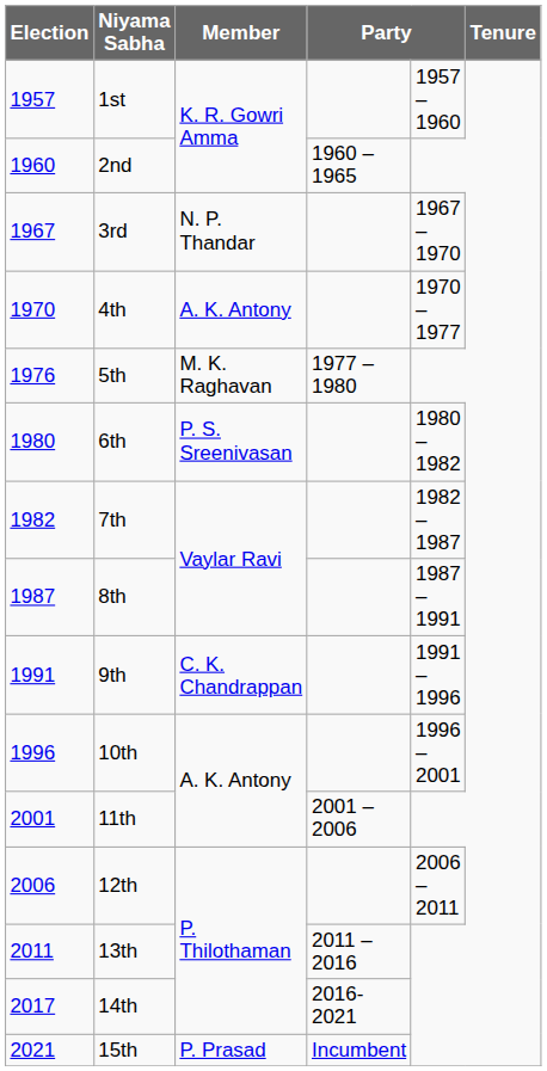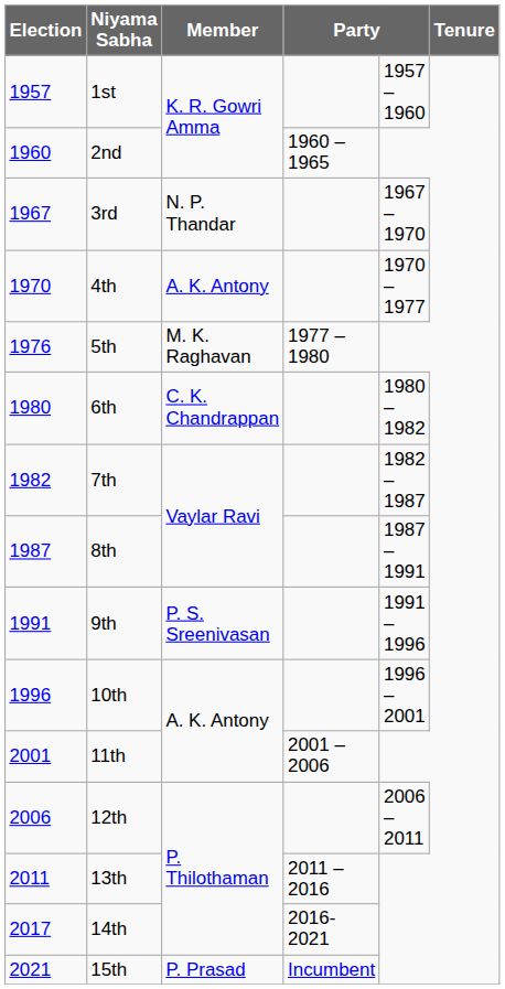 <table class="wikitable sortable" width="50%">
 <tr>
 <th style="background-color:#666666; color:white">Election</th>
 <th style="background-color:#666666; color:white">Niyama<br>Sabha</th>
 <th style="background-color:#666666; color:white">Member</th>
 <th colspan="2" style="background-color:#666666; color:white">Party</th>
 <th style="background-color:#666666; color:white">Tenure</th>
 </tr>
 <tr>
 <td><a href='#'>1957</a></td>
 <td>1st</td>
 <td rowspan="2"><a href='#'>K. R. Gowri Amma</a></td>
 <td></td>
 <td>1957 – 1960</td>
 </tr>
 <tr>
 <td><a href='#'>1960</a></td>
 <td>2nd</td>
 <td>1960 – 1965</td>
 </tr>
 <tr>
 <td><a href='#'>1967</a></td>
 <td>3rd</td>
 <td>N. P. Thandar</td>
 <td></td>
 <td>1967 – 1970</td>
 </tr>
 <tr>
 <td><a href='#'>1970</a></td>
 <td>4th</td>
 <td><a href='#'>A. K. Antony</a></td>
 <td></td>
 <td>1970 – 1977</td>
 </tr>
 <tr>
 <td><a href='#'>1976</a></td>
 <td>5th</td>
 <td>M. K. Raghavan</td>
 <td>1977 – 1980</td>
 </tr>
 <tr>
 <td><a href='#'>1980</a></td>
 <td>6th</td>
-<td><a href='#'>P. S. Sreenivasan</a></td>
+<td><a href='#'>C. K. Chandrappan</a></td>
 <td></td>
 <td>1980 – 1982</td>
 </tr>
 <tr>
 <td><a href='#'>1982</a></td>
 <td>7th</td>
 <td rowspan="2"><a href='#'>Vaylar Ravi</a></td>
 <td></td>
 <td>1982 – 1987</td>
 </tr>
 <tr>
 <td><a href='#'>1987</a></td>
 <td>8th</td>
 <td></td>
 <td>1987 – 1991</td>
 </tr>
 <tr>
 <td><a href='#'>1991</a></td>
 <td>9th</td>
-<td><a href='#'>C. K. Chandrappan</a></td>
+<td><a href='#'>P. S. Sreenivasan</a></td>
 <td></td>
 <td>1991 – 1996</td>
 </tr>
 <tr>
 <td><a href='#'>1996</a></td>
 <td>10th</td>
 <td rowspan="2">A. K. Antony</td>
 <td></td>
 <td>1996 – 2001</td>
 </tr>
 <tr>
 <td><a href='#'>2001</a></td>
 <td>11th</td>
 <td>2001 – 2006</td>
 </tr>
 <tr>
 <td><a href='#'>2006</a></td>
 <td>12th</td>
 <td rowspan="3"><a href='#'>P. Thilothaman</a></td>
 <td></td>
 <td>2006 – 2011</td>
 </tr>
 <tr>
 <td><a href='#'>2011</a></td>
 <td>13th</td>
 <td>2011 – 2016</td>
 </tr>
 <tr>
 <td><a href='#'>2017</a></td>
 <td>14th</td>
 <td>2016-2021</td>
 </tr>
 <tr>
 <td><a href='#'>2021</a></td>
 <td>15th</td>
 <td><a href='#'>P. Prasad</a></td>
 <td><a href='#'>Incumbent</a></td>
 </tr>
 </table>
